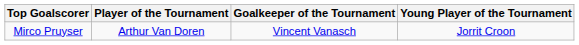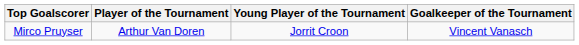 <table class=wikitable style="margin:auto; text-align:center">
 <tr>
 <th>Top Goalscorer</th>
 <th>Player of the Tournament</th>
+<th>Young Player of the Tournament</th>
 <th>Goalkeeper of the Tournament</th>
-<th>Young Player of the Tournament</th>
 </tr>
 <tr>
 <td> <a href='#'>Mirco Pruyser</a></td>
 <td> <a href='#'>Arthur Van Doren</a></td>
+<td> <a href='#'>Jorrit Croon</a></td>
 <td> <a href='#'>Vincent Vanasch</a></td>
-<td> <a href='#'>Jorrit Croon</a></td>
 </tr>
 </table>
